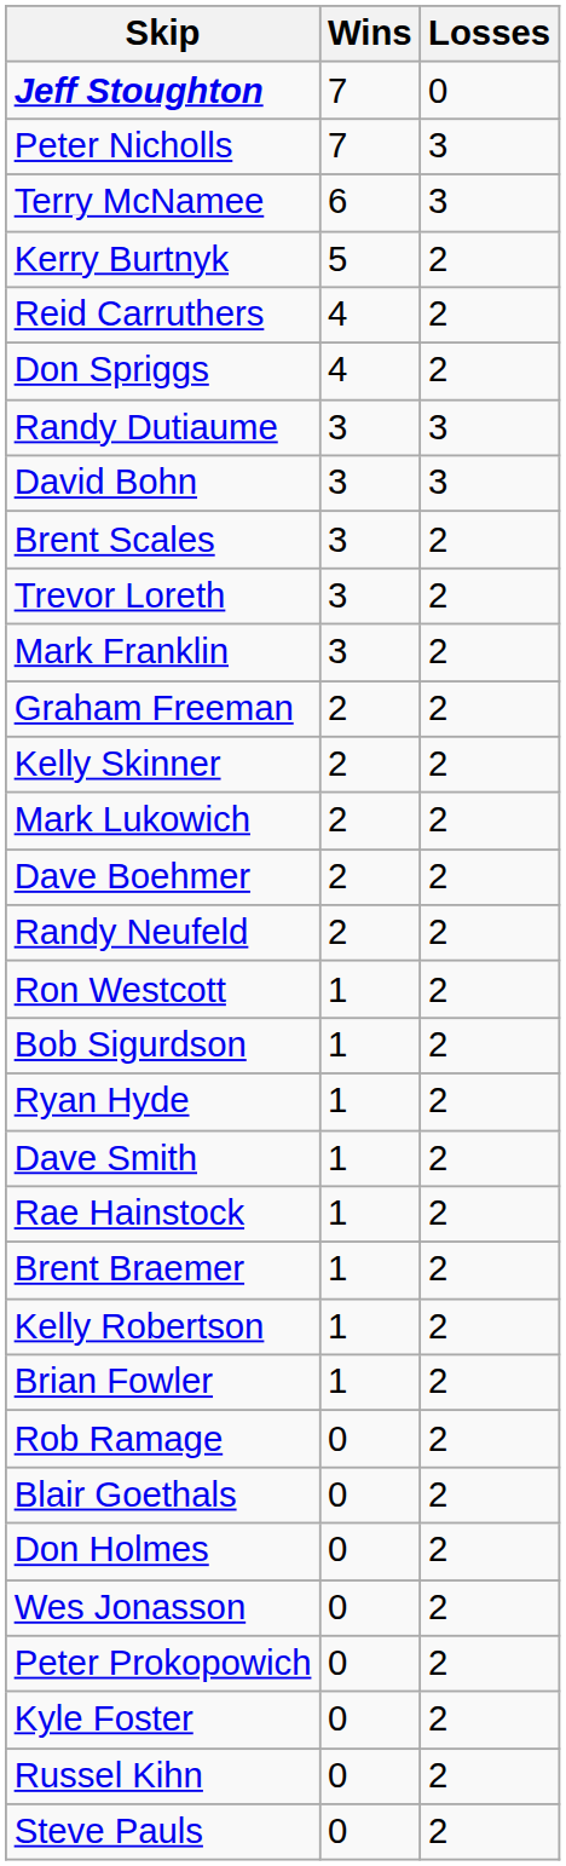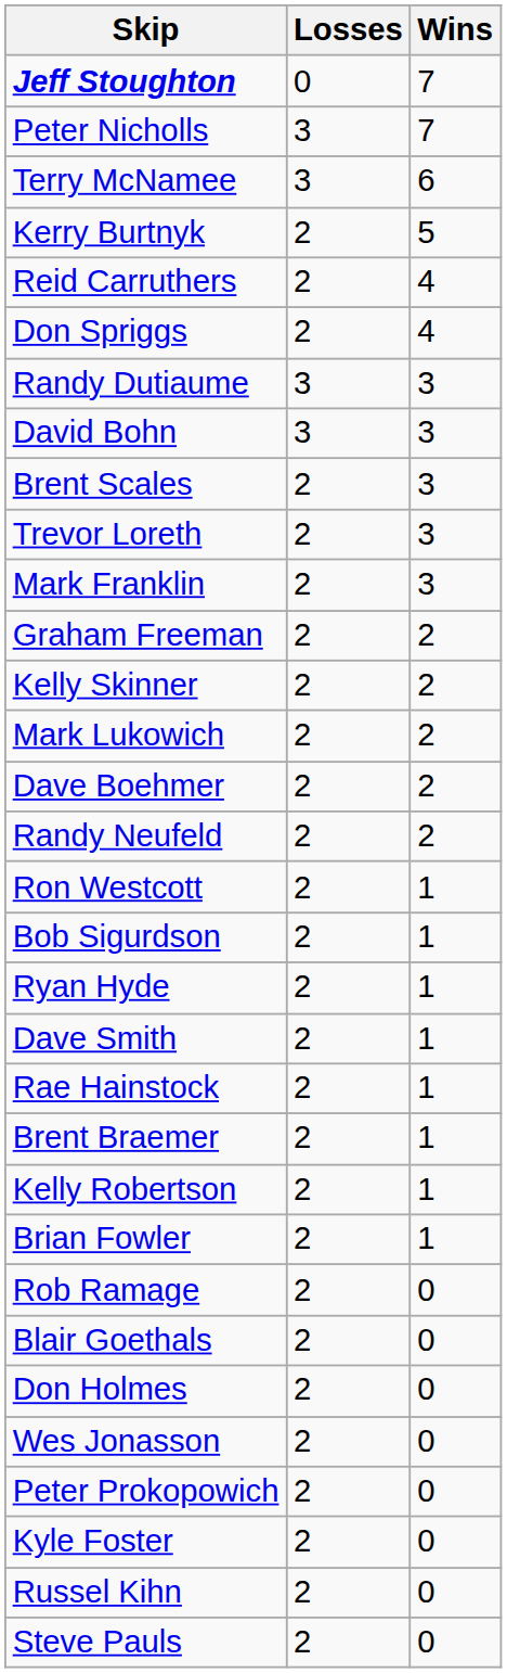 <table class="wikitable">
 <tr>
 <th>Skip</th>
+<th>Losses</th>
 <th>Wins</th>
-<th>Losses</th>
 </tr>
 <tr>
 <td><strong><em><a href='#'>Jeff Stoughton</a></em></strong></td>
+<td>0</td>
 <td>7</td>
-<td>0</td>
 </tr>
 <tr>
 <td><a href='#'>Peter Nicholls</a></td>
+<td>3</td>
 <td>7</td>
-<td>3</td>
 </tr>
 <tr>
 <td><a href='#'>Terry McNamee</a></td>
+<td>3</td>
 <td>6</td>
-<td>3</td>
 </tr>
 <tr>
 <td><a href='#'>Kerry Burtnyk</a></td>
+<td>2</td>
 <td>5</td>
-<td>2</td>
 </tr>
 <tr>
 <td><a href='#'>Reid Carruthers</a></td>
+<td>2</td>
 <td>4</td>
-<td>2</td>
 </tr>
 <tr>
 <td><a href='#'>Don Spriggs</a></td>
+<td>2</td>
 <td>4</td>
-<td>2</td>
 </tr>
 <tr>
 <td><a href='#'>Randy Dutiaume</a></td>
 <td>3</td>
 <td>3</td>
 </tr>
 <tr>
 <td><a href='#'>David Bohn</a></td>
 <td>3</td>
 <td>3</td>
 </tr>
 <tr>
 <td><a href='#'>Brent Scales</a></td>
+<td>2</td>
 <td>3</td>
-<td>2</td>
 </tr>
 <tr>
 <td><a href='#'>Trevor Loreth</a></td>
+<td>2</td>
 <td>3</td>
-<td>2</td>
 </tr>
 <tr>
 <td><a href='#'>Mark Franklin</a></td>
+<td>2</td>
 <td>3</td>
-<td>2</td>
 </tr>
 <tr>
 <td><a href='#'>Graham Freeman</a></td>
 <td>2</td>
 <td>2</td>
 </tr>
 <tr>
 <td><a href='#'>Kelly Skinner</a></td>
 <td>2</td>
 <td>2</td>
 </tr>
 <tr>
 <td><a href='#'>Mark Lukowich</a></td>
 <td>2</td>
 <td>2</td>
 </tr>
 <tr>
 <td><a href='#'>Dave Boehmer</a></td>
 <td>2</td>
 <td>2</td>
 </tr>
 <tr>
 <td><a href='#'>Randy Neufeld</a></td>
 <td>2</td>
 <td>2</td>
 </tr>
 <tr>
 <td><a href='#'>Ron Westcott</a></td>
+<td>2</td>
 <td>1</td>
-<td>2</td>
 </tr>
 <tr>
 <td><a href='#'>Bob Sigurdson</a></td>
+<td>2</td>
 <td>1</td>
-<td>2</td>
 </tr>
 <tr>
 <td><a href='#'>Ryan Hyde</a></td>
+<td>2</td>
 <td>1</td>
-<td>2</td>
 </tr>
 <tr>
 <td><a href='#'>Dave Smith</a></td>
+<td>2</td>
 <td>1</td>
-<td>2</td>
 </tr>
 <tr>
 <td><a href='#'>Rae Hainstock</a></td>
+<td>2</td>
 <td>1</td>
-<td>2</td>
 </tr>
 <tr>
 <td><a href='#'>Brent Braemer</a></td>
+<td>2</td>
 <td>1</td>
-<td>2</td>
 </tr>
 <tr>
 <td><a href='#'>Kelly Robertson</a></td>
+<td>2</td>
 <td>1</td>
-<td>2</td>
 </tr>
 <tr>
 <td><a href='#'>Brian Fowler</a></td>
+<td>2</td>
 <td>1</td>
-<td>2</td>
 </tr>
 <tr>
 <td><a href='#'>Rob Ramage</a></td>
+<td>2</td>
 <td>0</td>
-<td>2</td>
 </tr>
 <tr>
 <td><a href='#'>Blair Goethals</a></td>
+<td>2</td>
 <td>0</td>
-<td>2</td>
 </tr>
 <tr>
 <td><a href='#'>Don Holmes</a></td>
+<td>2</td>
 <td>0</td>
-<td>2</td>
 </tr>
 <tr>
 <td><a href='#'>Wes Jonasson</a></td>
+<td>2</td>
 <td>0</td>
-<td>2</td>
 </tr>
 <tr>
 <td><a href='#'>Peter Prokopowich</a></td>
+<td>2</td>
 <td>0</td>
-<td>2</td>
 </tr>
 <tr>
 <td><a href='#'>Kyle Foster</a></td>
+<td>2</td>
 <td>0</td>
-<td>2</td>
 </tr>
 <tr>
 <td><a href='#'>Russel Kihn</a></td>
+<td>2</td>
 <td>0</td>
-<td>2</td>
 </tr>
 <tr>
 <td><a href='#'>Steve Pauls</a></td>
+<td>2</td>
 <td>0</td>
-<td>2</td>
 </tr>
 </table>
